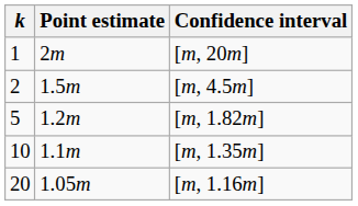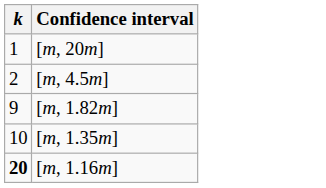 <table class="wikitable">
 <tr>
 <th><em>k</em></th>
-<th>Point estimate</th>
 <th>Confidence interval</th>
 </tr>
 <tr>
 <td>1</td>
-<td>2<em>m</em></td>
 <td>[<em>m</em>, 20<em>m</em>]</td>
 </tr>
 <tr>
 <td>2</td>
-<td>1.5<em>m</em></td>
 <td>[<em>m</em>, 4.5<em>m</em>]</td>
 </tr>
 <tr>
-<td>5</td>
-<td>1.2<em>m</em></td>
+<td>9</td>
 <td>[<em>m</em>, 1.82<em>m</em>]</td>
 </tr>
 <tr>
 <td>10</td>
-<td>1.1<em>m</em></td>
 <td>[<em>m</em>, 1.35<em>m</em>]</td>
 </tr>
 <tr>
-<td>20</td>
-<td>1.05<em>m</em></td>
+<td><strong>20</strong></td>
 <td>[<em>m</em>, 1.16<em>m</em>]</td>
 </tr>
 </table>
